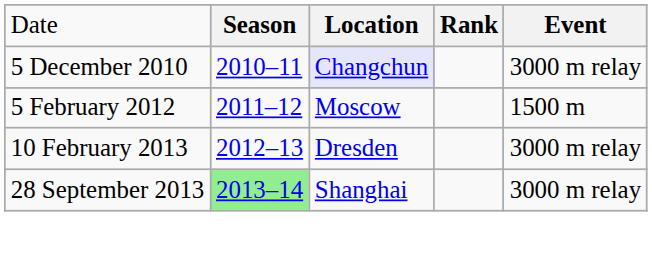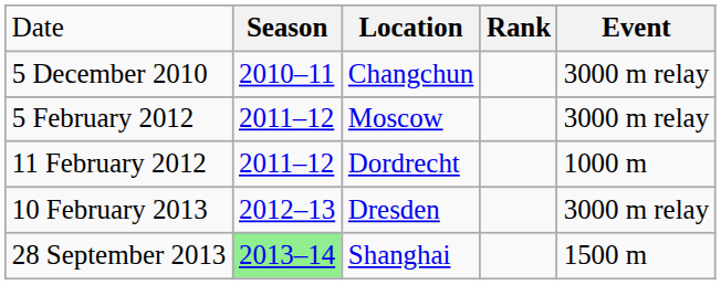 <table class="wikitable sortable" style="font-size:90%" style="text-align:center">
 <tr>
 <td>Date</td>
 <th>Season</th>
 <th>Location</th>
 <th>Rank</th>
 <th>Event</th>
 </tr>
 <tr>
 <td>5 December 2010</td>
 <td><a href='#'>2010–11</a></td>
-<td style="background: lavender;"><a href='#'>Changchun</a></td>
+<td><a href='#'>Changchun</a></td>
 <td></td>
 <td>3000 m relay</td>
 </tr>
 <tr>
 <td>5 February 2012</td>
 <td><a href='#'>2011–12</a></td>
 <td><a href='#'>Moscow</a></td>
 <td></td>
-<td>1500 m</td>
+<td>3000 m relay</td>
+</tr>
+<tr>
+<td>11 February 2012</td>
+<td><a href='#'>2011–12</a></td>
+<td><a href='#'>Dordrecht</a></td>
+<td></td>
+<td>1000 m</td>
 </tr>
 <tr>
 <td>10 February 2013</td>
 <td><a href='#'>2012–13</a></td>
 <td><a href='#'>Dresden</a></td>
 <td></td>
 <td>3000 m relay</td>
 </tr>
 <tr>
 <td>28 September 2013</td>
 <td style="background: lightgreen;"><a href='#'>2013–14</a></td>
 <td><a href='#'>Shanghai</a></td>
 <td></td>
-<td>3000 m relay</td>
+<td>1500 m</td>
 </tr>
 </table>
